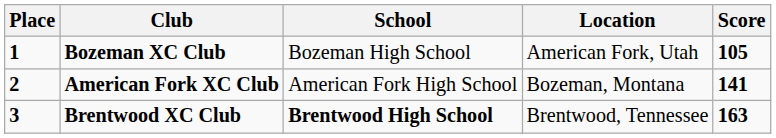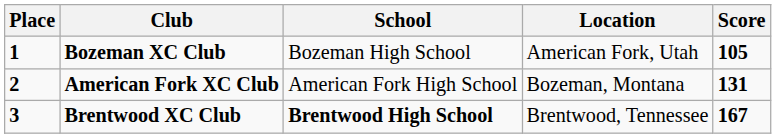 <table class="wikitable">
 <tr>
 <th>Place</th>
 <th>Club</th>
 <th>School</th>
 <th>Location</th>
 <th>Score</th>
 </tr>
 <tr>
 <td><strong>1</strong></td>
 <td><strong> Bozeman XC Club </strong></td>
 <td>Bozeman High School</td>
 <td>American Fork, Utah</td>
 <td><strong> 105 </strong></td>
 </tr>
 <tr>
 <td><strong>2</strong></td>
 <td><strong> American Fork XC Club </strong></td>
 <td>American Fork High School</td>
 <td>Bozeman, Montana</td>
-<td><strong> 141 </strong></td>
+<td><strong> 131 </strong></td>
 </tr>
 <tr>
 <td><strong>3</strong></td>
 <td><strong> Brentwood XC Club </strong></td>
 <td><strong>Brentwood High School</strong></td>
 <td>Brentwood, Tennessee</td>
-<td><strong> 163 </strong></td>
+<td><strong> 167 </strong></td>
 </tr>
 </table>
